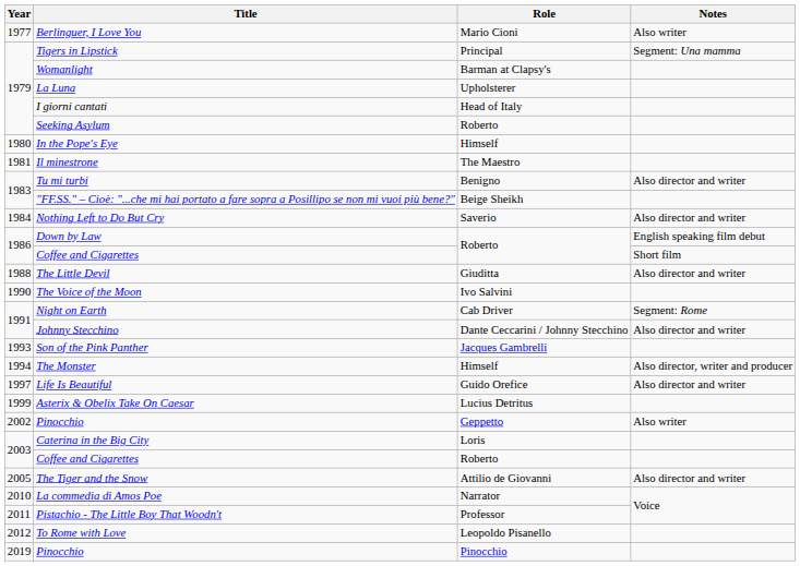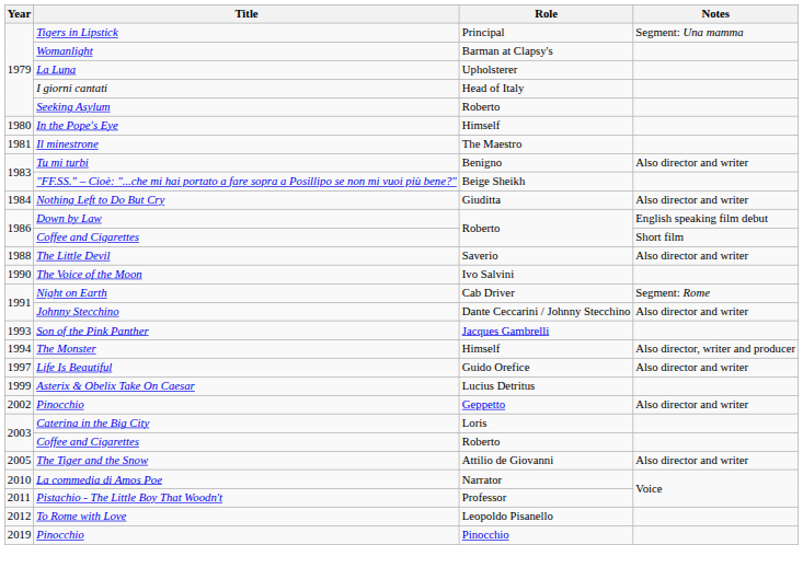 <table class="wikitable sortable">
 <tr>
 <th>Year</th>
 <th>Title</th>
 <th>Role</th>
 <th>Notes</th>
-</tr>
-<tr>
-<td>1977</td>
-<td><em><a href='#'>Berlinguer, I Love You</a></em></td>
-<td>Mario Cioni</td>
-<td>Also writer</td>
 </tr>
 <tr>
 <td rowspan="5">1979</td>
 <td><em><a href='#'>Tigers in Lipstick</a></em></td>
 <td>Principal</td>
 <td>Segment: <em>Una mamma</em></td>
 </tr>
 <tr>
 <td><em><a href='#'>Womanlight</a></em></td>
 <td>Barman at Clapsy's</td>
 <td></td>
 </tr>
 <tr>
 <td><em><a href='#'>La Luna</a></em></td>
 <td>Upholsterer</td>
 <td></td>
 </tr>
 <tr>
 <td><em>I giorni cantati</em></td>
 <td>Head of Italy</td>
 <td></td>
 </tr>
 <tr>
 <td><em><a href='#'>Seeking Asylum</a></em></td>
 <td>Roberto</td>
 <td></td>
 </tr>
 <tr>
 <td>1980</td>
 <td><em><a href='#'>In the Pope's Eye</a></em></td>
 <td>Himself</td>
 <td></td>
 </tr>
 <tr>
 <td>1981</td>
 <td><em><a href='#'>Il minestrone</a></em></td>
 <td>The Maestro</td>
 <td></td>
 </tr>
 <tr>
 <td rowspan="2">1983</td>
 <td><em><a href='#'>Tu mi turbi</a></em></td>
 <td>Benigno</td>
 <td>Also director and writer</td>
 </tr>
 <tr>
 <td><em><a href='#'>"FF.SS." – Cioè: "...che mi hai portato a fare sopra a Posillipo se non mi vuoi più bene?"</a></em></td>
 <td>Beige Sheikh</td>
 <td></td>
 </tr>
 <tr>
 <td>1984</td>
 <td><em><a href='#'>Nothing Left to Do But Cry</a></em></td>
-<td>Saverio</td>
+<td>Giuditta</td>
 <td>Also director and writer</td>
 </tr>
 <tr>
 <td rowspan ="2">1986</td>
 <td><em><a href='#'>Down by Law</a></em></td>
 <td rowspan="2">Roberto</td>
 <td>English speaking film debut</td>
 </tr>
 <tr>
 <td><em><a href='#'>Coffee and Cigarettes</a></em></td>
 <td>Short film</td>
 </tr>
 <tr>
 <td>1988</td>
 <td><em><a href='#'>The Little Devil</a></em></td>
-<td>Giuditta</td>
+<td>Saverio</td>
 <td>Also director and writer</td>
 </tr>
 <tr>
 <td>1990</td>
 <td><em><a href='#'>The Voice of the Moon</a></em></td>
 <td>Ivo Salvini</td>
 <td></td>
 </tr>
 <tr>
 <td rowspan="2">1991</td>
 <td><em><a href='#'>Night on Earth</a></em></td>
 <td>Cab Driver</td>
 <td>Segment: <em>Rome</em></td>
 </tr>
 <tr>
 <td><em><a href='#'>Johnny Stecchino</a></em></td>
 <td>Dante Ceccarini / Johnny Stecchino</td>
 <td>Also director and writer</td>
 </tr>
 <tr>
 <td>1993</td>
 <td><em><a href='#'>Son of the Pink Panther</a></em></td>
 <td><a href='#'>Jacques Gambrelli</a></td>
 <td></td>
 </tr>
 <tr>
 <td>1994</td>
 <td><em><a href='#'>The Monster</a></em></td>
 <td>Himself</td>
 <td>Also director, writer and producer</td>
 </tr>
 <tr>
 <td>1997</td>
 <td><em><a href='#'>Life Is Beautiful</a></em></td>
 <td>Guido Orefice</td>
 <td>Also director and writer</td>
 </tr>
 <tr>
 <td>1999</td>
 <td><em><a href='#'>Asterix & Obelix Take On Caesar</a></em></td>
 <td>Lucius Detritus</td>
 <td></td>
 </tr>
 <tr>
 <td>2002</td>
 <td><em><a href='#'>Pinocchio</a></em></td>
 <td><a href='#'>Geppetto</a></td>
-<td>Also writer</td>
+<td>Also director and writer</td>
 </tr>
 <tr>
 <td rowspan="2">2003</td>
 <td><em><a href='#'>Caterina in the Big City</a></em></td>
 <td>Loris</td>
 <td></td>
 </tr>
 <tr>
 <td><em><a href='#'>Coffee and Cigarettes</a></em></td>
 <td>Roberto</td>
 <td></td>
 </tr>
 <tr>
 <td>2005</td>
 <td><em><a href='#'>The Tiger and the Snow</a></em></td>
 <td>Attilio de Giovanni</td>
 <td>Also director and writer</td>
 </tr>
 <tr>
 <td>2010</td>
 <td><em><a href='#'>La commedia di Amos Poe</a></em></td>
 <td>Narrator</td>
 <td rowspan="2">Voice</td>
 </tr>
 <tr>
 <td>2011</td>
 <td><em><a href='#'>Pistachio - The Little Boy That Woodn't</a></em></td>
 <td>Professor</td>
 </tr>
 <tr>
 <td>2012</td>
 <td><em><a href='#'>To Rome with Love</a></em></td>
 <td>Leopoldo Pisanello</td>
 <td></td>
 </tr>
 <tr>
 <td>2019</td>
 <td><em><a href='#'>Pinocchio</a></em></td>
 <td><a href='#'>Pinocchio</a></td>
 <td></td>
 </tr>
 </table>
